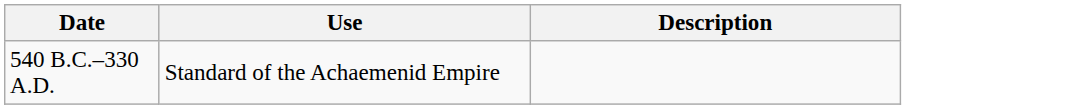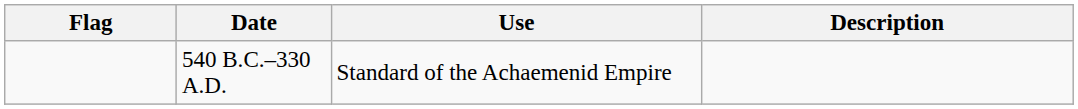 <table class="wikitable" style="background: #f9f9f9">
 <tr>
+<th width="112">Flag</th>
 <th width="100">Date</th>
 <th width="250">Use</th>
 <th width="250">Description</th>
 </tr>
 <tr>
+<td></td>
 <td>540 B.C.–330 A.D.</td>
 <td>Standard of the Achaemenid Empire</td>
 <td></td>
 </tr>
 </table>
